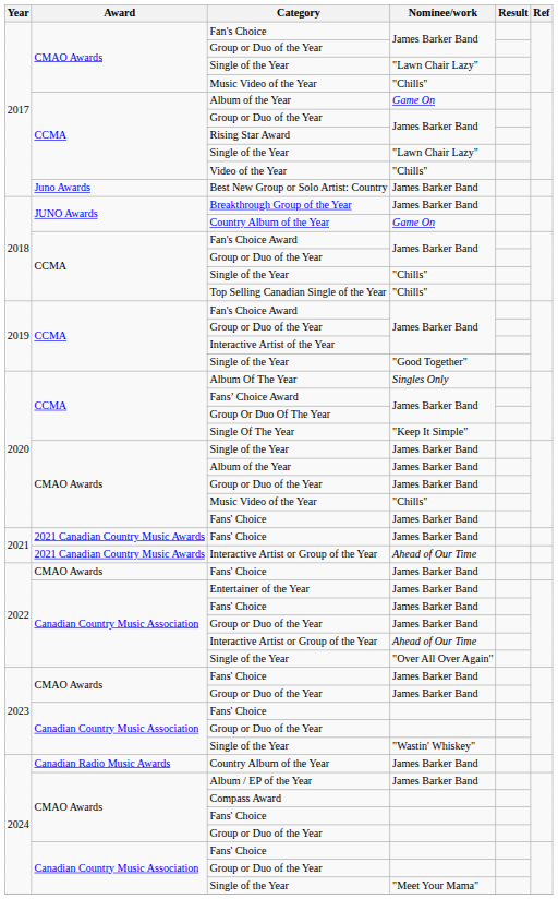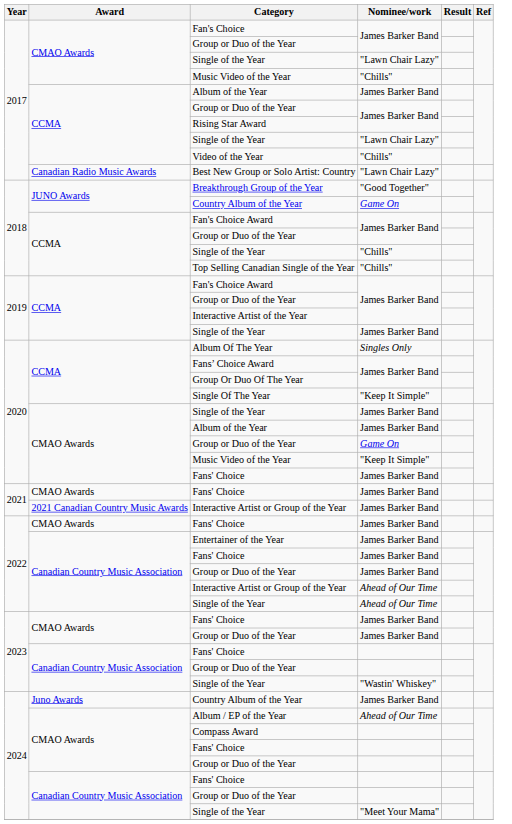 <table class="wikitable">
 <tr>
 <th>Year</th>
 <th>Award</th>
 <th>Category</th>
 <th>Nominee/work</th>
 <th>Result</th>
 <th>Ref</th>
 </tr>
 <tr>
 <td rowspan=10>2017</td>
 <td rowspan=4><a href='#'>CMAO Awards</a></td>
 <td>Fan's Choice</td>
 <td rowspan=2>James Barker Band</td>
 <td></td>
 <td rowspan=4></td>
 </tr>
 <tr>
 <td>Group or Duo of the Year</td>
 <td></td>
 </tr>
 <tr>
 <td>Single of the Year</td>
 <td>"Lawn Chair Lazy"</td>
 <td></td>
 </tr>
 <tr>
 <td>Music Video of the Year</td>
 <td>"Chills"</td>
 <td></td>
 </tr>
 <tr>
 <td rowspan=5><a href='#'>CCMA</a></td>
 <td>Album of the Year</td>
-<td><a href='#'><em>Game On</em></a></td>
+<td>James Barker Band</td>
 <td></td>
 <td rowspan=5></td>
 </tr>
 <tr>
 <td>Group or Duo of the Year</td>
 <td rowspan=2>James Barker Band</td>
 <td></td>
 </tr>
 <tr>
 <td>Rising Star Award</td>
 <td></td>
 </tr>
 <tr>
 <td>Single of the Year</td>
 <td>"Lawn Chair Lazy"</td>
 <td></td>
 </tr>
 <tr>
 <td>Video of the Year</td>
 <td>"Chills"</td>
 <td></td>
 </tr>
 <tr>
-<td><a href='#'>Juno Awards</a></td>
+<td><a href='#'>Canadian Radio Music Awards</a></td>
 <td>Best New Group or Solo Artist: Country</td>
-<td>James Barker Band</td>
+<td>"Lawn Chair Lazy"</td>
 <td></td>
 <td></td>
 </tr>
 <tr>
 <td rowspan="6">2018</td>
 <td rowspan=2><a href='#'>JUNO Awards</a></td>
 <td><a href='#'>Breakthrough Group of the Year</a></td>
-<td>James Barker Band</td>
+<td>"Good Together"</td>
 <td></td>
 <td rowspan="2"></td>
 </tr>
 <tr>
 <td><a href='#'>Country Album of the Year</a></td>
 <td><a href='#'><em>Game On</em></a></td>
 <td></td>
 </tr>
 <tr>
 <td rowspan="4">CCMA</td>
 <td>Fan's Choice Award</td>
 <td rowspan=2>James Barker Band</td>
 <td></td>
 </tr>
 <tr>
 <td>Group or Duo of the Year</td>
 <td></td>
 </tr>
 <tr>
 <td>Single of the Year</td>
 <td>"Chills"</td>
 <td></td>
 </tr>
 <tr>
 <td>Top Selling Canadian Single of the Year</td>
 <td>"Chills"</td>
 <td></td>
 </tr>
 <tr>
 <td rowspan=4>2019</td>
 <td rowspan=4><a href='#'>CCMA</a></td>
 <td>Fan's Choice Award</td>
 <td rowspan=3>James Barker Band</td>
 <td></td>
 <td rowspan=4></td>
 </tr>
 <tr>
 <td>Group or Duo of the Year</td>
 <td></td>
 </tr>
 <tr>
 <td>Interactive Artist of the Year</td>
 <td></td>
 </tr>
 <tr>
 <td>Single of the Year</td>
-<td>"Good Together"</td>
+<td>James Barker Band</td>
 <td></td>
 </tr>
 <tr>
 <td rowspan=9>2020</td>
 <td rowspan=4><a href='#'>CCMA</a></td>
 <td>Album Of The Year</td>
 <td><em>Singles Only</em></td>
 <td></td>
 <td rowspan=4></td>
 </tr>
 <tr>
 <td>Fans’ Choice Award</td>
 <td rowspan=2>James Barker Band</td>
 <td></td>
 </tr>
 <tr>
 <td>Group Or Duo Of The Year</td>
 <td></td>
 </tr>
 <tr>
 <td>Single Of The Year</td>
 <td>"Keep It Simple"</td>
 <td></td>
 </tr>
 <tr>
 <td rowspan="5">CMAO Awards</td>
 <td>Single of the Year</td>
 <td>James Barker Band</td>
 <td></td>
 <td rowspan="5"></td>
 </tr>
 <tr>
 <td>Album of the Year</td>
 <td>James Barker Band</td>
 <td></td>
 </tr>
 <tr>
 <td>Group or Duo of the Year</td>
-<td>James Barker Band</td>
+<td><a href='#'><em>Game On</em></a></td>
 <td></td>
 </tr>
 <tr>
 <td>Music Video of the Year</td>
-<td>"Chills"</td>
+<td>"Keep It Simple"</td>
 <td></td>
 </tr>
 <tr>
 <td>Fans' Choice</td>
 <td>James Barker Band</td>
 <td></td>
 </tr>
 <tr>
 <td rowspan="2">2021</td>
-<td><a href='#'>2021 Canadian Country Music Awards</a></td>
+<td>CMAO Awards</td>
 <td>Fans' Choice</td>
 <td>James Barker Band</td>
 <td></td>
 <td></td>
 </tr>
 <tr>
 <td><a href='#'>2021 Canadian Country Music Awards</a></td>
 <td>Interactive Artist or Group of the Year</td>
-<td><em>Ahead of Our Time</em></td>
+<td>James Barker Band</td>
 <td></td>
 <td></td>
 </tr>
 <tr>
 <td rowspan="6">2022</td>
 <td>CMAO Awards</td>
 <td>Fans' Choice</td>
 <td>James Barker Band</td>
 <td></td>
 <td></td>
 </tr>
 <tr>
 <td rowspan="5"><a href='#'>Canadian Country Music Association</a></td>
 <td>Entertainer of the Year</td>
 <td>James Barker Band</td>
 <td></td>
 <td rowspan="5"><br></td>
 </tr>
 <tr>
 <td>Fans' Choice</td>
 <td>James Barker Band</td>
 <td></td>
 </tr>
 <tr>
 <td>Group or Duo of the Year</td>
 <td>James Barker Band</td>
 <td></td>
 </tr>
 <tr>
 <td>Interactive Artist or Group of the Year</td>
 <td><em>Ahead of Our Time</em></td>
 <td></td>
 </tr>
 <tr>
 <td>Single of the Year</td>
-<td>"Over All Over Again"</td>
+<td><em>Ahead of Our Time</em></td>
 <td></td>
 </tr>
 <tr>
 <td rowspan="5">2023</td>
 <td rowspan="2">CMAO Awards</td>
 <td>Fans' Choice</td>
 <td>James Barker Band</td>
 <td></td>
 <td rowspan="2"><br></td>
 </tr>
 <tr>
 <td>Group or Duo of the Year</td>
 <td>James Barker Band</td>
 <td></td>
 </tr>
 <tr>
 <td rowspan="3"><a href='#'>Canadian Country Music Association</a></td>
 <td>Fans' Choice</td>
 <td></td>
 <td></td>
 <td rowspan="3"><br></td>
 </tr>
 <tr>
 <td>Group or Duo of the Year</td>
 <td></td>
 <td></td>
 </tr>
 <tr>
 <td>Single of the Year</td>
 <td>"Wastin' Whiskey"</td>
 <td></td>
 </tr>
 <tr>
 <td rowspan="8">2024</td>
-<td><a href='#'>Canadian Radio Music Awards</a></td>
+<td><a href='#'>Juno Awards</a></td>
 <td>Country Album of the Year</td>
 <td>James Barker Band</td>
 <td></td>
 <td></td>
 </tr>
 <tr>
 <td rowspan="4">CMAO Awards</td>
 <td>Album / EP of the Year</td>
-<td>James Barker Band</td>
+<td><em>Ahead of Our Time</em></td>
 <td></td>
 <td rowspan="4"><br></td>
 </tr>
 <tr>
 <td>Compass Award</td>
 <td></td>
 <td></td>
 </tr>
 <tr>
 <td>Fans' Choice</td>
 <td></td>
 <td></td>
 </tr>
 <tr>
 <td>Group or Duo of the Year</td>
 <td></td>
 <td></td>
 </tr>
 <tr>
 <td rowspan="3"><a href='#'>Canadian Country Music Association</a></td>
 <td>Fans' Choice</td>
 <td></td>
 <td></td>
 <td rowspan="3"></td>
 </tr>
 <tr>
 <td>Group or Duo of the Year</td>
 <td></td>
 <td></td>
 </tr>
 <tr>
 <td>Single of the Year</td>
 <td>"Meet Your Mama"</td>
 <td></td>
 </tr>
 <tr>
 </tr>
 </table>
